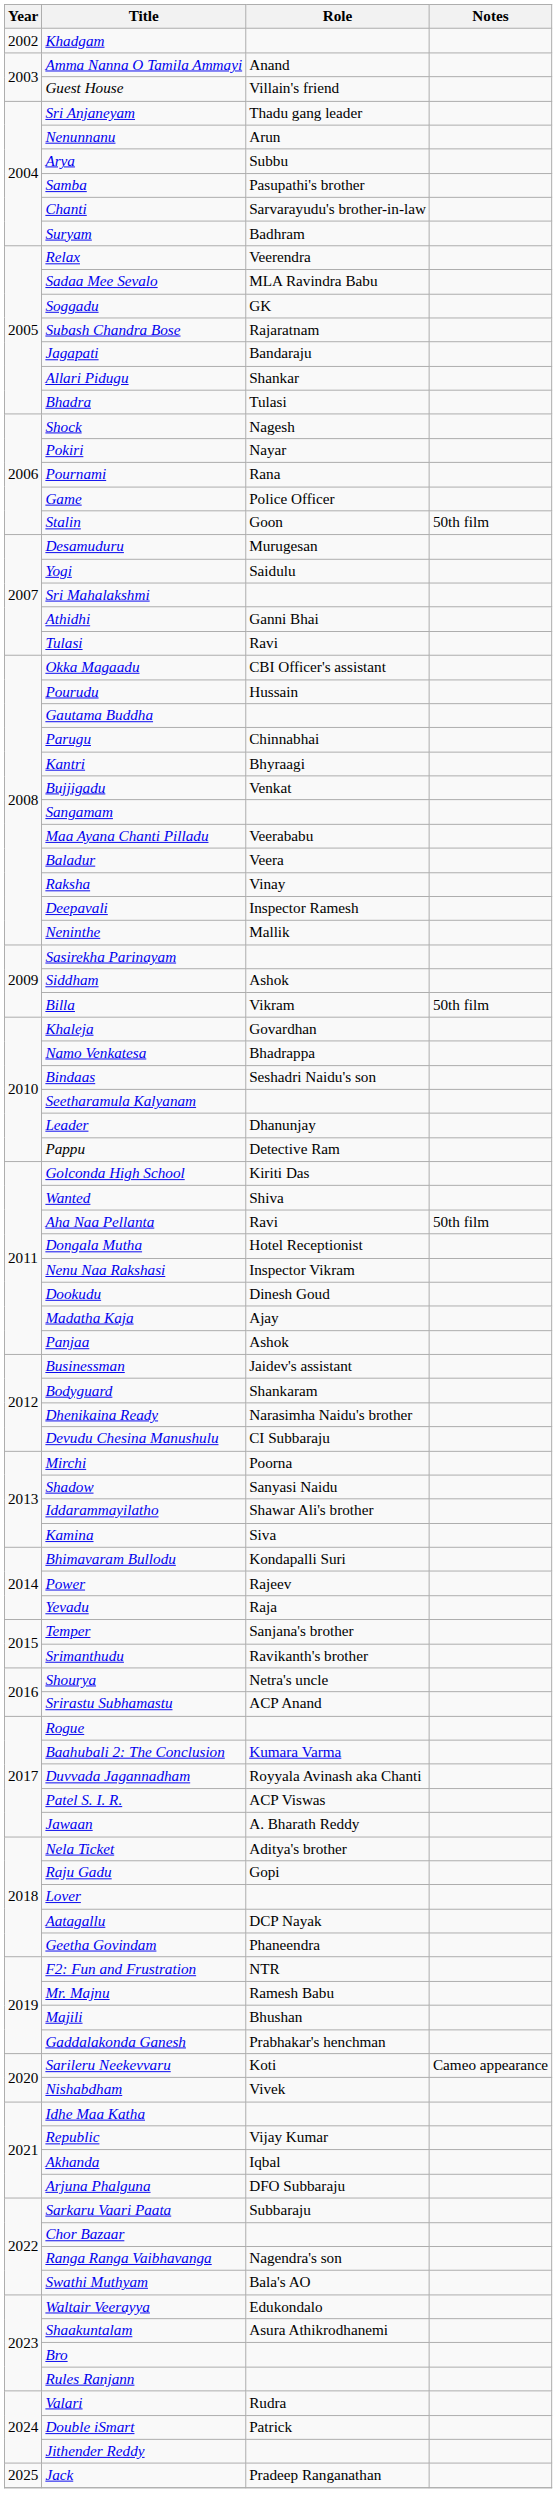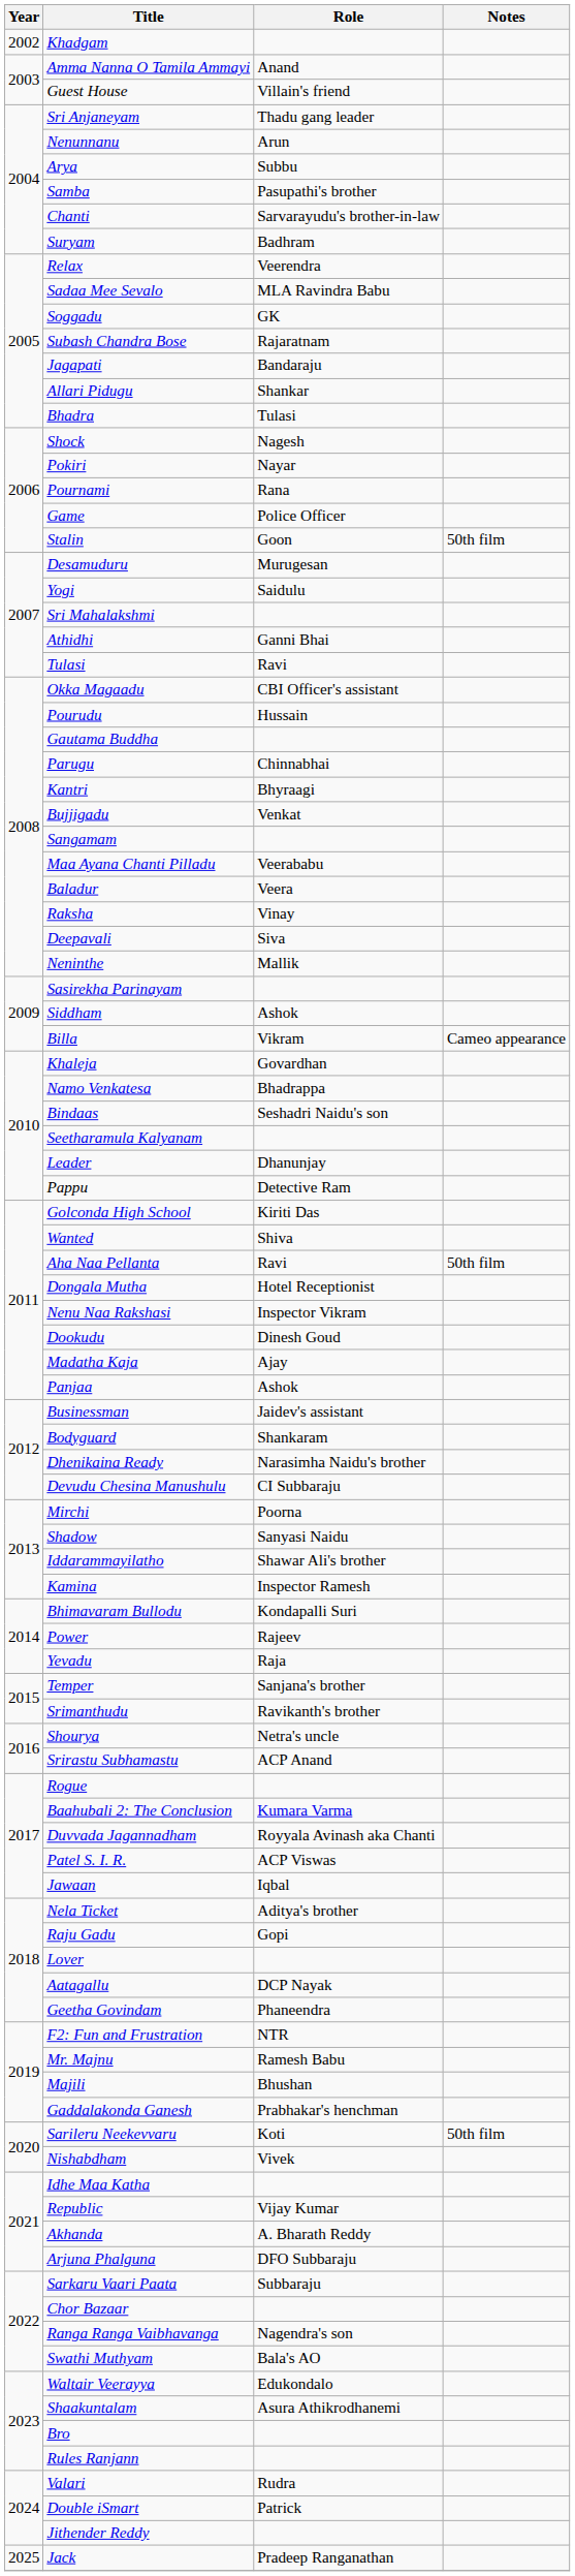 <table class="wikitable sortable">
 <tr>
 <th>Year</th>
 <th>Title</th>
 <th>Role</th>
 <th class="unsortable">Notes</th>
 </tr>
 <tr>
 <td rowspan="1">2002</td>
 <td><em><a href='#'>Khadgam</a></em></td>
 <td></td>
 <td></td>
 </tr>
 <tr>
 <td rowspan="2">2003</td>
 <td><em><a href='#'>Amma Nanna O Tamila Ammayi</a></em></td>
 <td>Anand</td>
 <td></td>
 </tr>
 <tr>
 <td><em>Guest House</em></td>
 <td>Villain's friend</td>
 <td></td>
 </tr>
 <tr>
 <td rowspan="6">2004</td>
 <td><em><a href='#'>Sri Anjaneyam</a></em></td>
 <td>Thadu gang leader</td>
 <td></td>
 </tr>
 <tr>
 <td><em><a href='#'>Nenunnanu</a></em></td>
 <td>Arun</td>
 <td></td>
 </tr>
 <tr>
 <td><em><a href='#'>Arya</a></em></td>
 <td>Subbu</td>
 <td></td>
 </tr>
 <tr>
 <td><em><a href='#'>Samba</a></em></td>
 <td>Pasupathi's brother</td>
 <td></td>
 </tr>
 <tr>
 <td><em><a href='#'>Chanti</a></em></td>
 <td>Sarvarayudu's brother-in-law</td>
 <td></td>
 </tr>
 <tr>
 <td><em><a href='#'>Suryam</a></em></td>
 <td>Badhram</td>
 <td></td>
 </tr>
 <tr>
 <td rowspan="7">2005</td>
 <td><em><a href='#'>Relax</a></em></td>
 <td>Veerendra</td>
 <td></td>
 </tr>
 <tr>
 <td><em><a href='#'>Sadaa Mee Sevalo</a></em></td>
 <td>MLA Ravindra Babu</td>
 <td></td>
 </tr>
 <tr>
 <td><em><a href='#'>Soggadu</a></em></td>
 <td>GK</td>
 <td></td>
 </tr>
 <tr>
 <td><em><a href='#'>Subash Chandra Bose</a></em></td>
 <td>Rajaratnam</td>
 <td></td>
 </tr>
 <tr>
 <td><em><a href='#'>Jagapati</a></em></td>
 <td>Bandaraju</td>
 <td></td>
 </tr>
 <tr>
 <td><em><a href='#'>Allari Pidugu</a></em></td>
 <td>Shankar</td>
 <td></td>
 </tr>
 <tr>
 <td><em><a href='#'>Bhadra</a></em></td>
 <td>Tulasi</td>
 <td></td>
 </tr>
 <tr>
 <td rowspan="5">2006</td>
 <td><em><a href='#'>Shock</a></em></td>
 <td>Nagesh</td>
 <td></td>
 </tr>
 <tr>
 <td><em><a href='#'>Pokiri</a></em></td>
 <td>Nayar</td>
 <td></td>
 </tr>
 <tr>
 <td><em><a href='#'>Pournami</a></em></td>
 <td>Rana</td>
 <td></td>
 </tr>
 <tr>
 <td><em><a href='#'>Game</a></em></td>
 <td>Police Officer</td>
 <td></td>
 </tr>
 <tr>
 <td><em><a href='#'>Stalin</a></em></td>
 <td>Goon</td>
 <td>50th film</td>
 </tr>
 <tr>
 <td rowspan="5">2007</td>
 <td><em><a href='#'>Desamuduru</a></em></td>
 <td>Murugesan</td>
 <td></td>
 </tr>
 <tr>
 <td><em><a href='#'>Yogi</a></em></td>
 <td>Saidulu</td>
 <td></td>
 </tr>
 <tr>
 <td><em><a href='#'>Sri Mahalakshmi</a></em></td>
 <td></td>
 <td></td>
 </tr>
 <tr>
 <td><em><a href='#'>Athidhi</a></em></td>
 <td>Ganni Bhai</td>
 <td></td>
 </tr>
 <tr>
 <td><em><a href='#'>Tulasi</a></em></td>
 <td>Ravi</td>
 <td></td>
 </tr>
 <tr>
 <td rowspan="12">2008</td>
 <td><em><a href='#'>Okka Magaadu</a></em></td>
 <td>CBI Officer's assistant</td>
 <td></td>
 </tr>
 <tr>
 <td><em><a href='#'>Pourudu</a></em></td>
 <td>Hussain</td>
 <td></td>
 </tr>
 <tr>
 <td><em><a href='#'>Gautama Buddha</a></em></td>
 <td></td>
 <td></td>
 </tr>
 <tr>
 <td><em><a href='#'>Parugu</a></em></td>
 <td>Chinnabhai</td>
 <td></td>
 </tr>
 <tr>
 <td><em><a href='#'>Kantri</a></em></td>
 <td>Bhyraagi</td>
 <td></td>
 </tr>
 <tr>
 <td><em><a href='#'>Bujjigadu</a></em></td>
 <td>Venkat</td>
 <td></td>
 </tr>
 <tr>
 <td><em><a href='#'>Sangamam</a></em></td>
 <td></td>
 <td></td>
 </tr>
 <tr>
 <td><em><a href='#'>Maa Ayana Chanti Pilladu</a></em></td>
 <td>Veerababu</td>
 <td></td>
 </tr>
 <tr>
 <td><em><a href='#'>Baladur</a></em></td>
 <td>Veera</td>
 <td></td>
 </tr>
 <tr>
 <td><em><a href='#'>Raksha</a></em></td>
 <td>Vinay</td>
 <td></td>
 </tr>
 <tr>
 <td><em><a href='#'>Deepavali</a></em></td>
-<td>Inspector Ramesh</td>
+<td>Siva</td>
 <td></td>
 </tr>
 <tr>
 <td><em><a href='#'>Neninthe</a></em></td>
 <td>Mallik</td>
 <td></td>
 </tr>
 <tr>
 <td rowspan="3">2009</td>
 <td><em><a href='#'>Sasirekha Parinayam</a></em></td>
 <td></td>
 <td></td>
 </tr>
 <tr>
 <td><em><a href='#'>Siddham</a></em></td>
 <td>Ashok</td>
 <td></td>
 </tr>
 <tr>
 <td><em><a href='#'>Billa</a></em></td>
 <td>Vikram</td>
-<td>50th film</td>
+<td>Cameo appearance</td>
 </tr>
 <tr>
 <td rowspan="6">2010</td>
 <td><em><a href='#'>Khaleja</a></em></td>
 <td>Govardhan</td>
 <td></td>
 </tr>
 <tr>
 <td><em><a href='#'>Namo Venkatesa</a></em></td>
 <td>Bhadrappa</td>
 <td></td>
 </tr>
 <tr>
 <td><em><a href='#'>Bindaas</a></em></td>
 <td>Seshadri Naidu's son</td>
 <td></td>
 </tr>
 <tr>
 <td><em><a href='#'>Seetharamula Kalyanam</a></em></td>
 <td></td>
 <td></td>
 </tr>
 <tr>
 <td><em><a href='#'>Leader</a></em></td>
 <td>Dhanunjay</td>
 <td></td>
 </tr>
 <tr>
 <td><em>Pappu</em></td>
 <td>Detective Ram</td>
 <td></td>
 </tr>
 <tr>
 <td rowspan="8">2011</td>
 <td><em><a href='#'>Golconda High School</a></em></td>
 <td>Kiriti Das</td>
 <td></td>
 </tr>
 <tr>
 <td><em><a href='#'>Wanted</a></em></td>
 <td>Shiva</td>
 <td></td>
 </tr>
 <tr>
 <td><em><a href='#'>Aha Naa Pellanta</a></em></td>
 <td>Ravi</td>
 <td>50th film</td>
 </tr>
 <tr>
 <td><em><a href='#'>Dongala Mutha</a></em></td>
 <td>Hotel Receptionist</td>
 <td></td>
 </tr>
 <tr>
 <td><em><a href='#'>Nenu Naa Rakshasi</a></em></td>
 <td>Inspector Vikram</td>
 <td></td>
 </tr>
 <tr>
 <td><em><a href='#'>Dookudu</a></em></td>
 <td>Dinesh Goud</td>
 <td></td>
 </tr>
 <tr>
 <td><em><a href='#'>Madatha Kaja</a></em></td>
 <td>Ajay</td>
 <td></td>
 </tr>
 <tr>
 <td><em><a href='#'>Panjaa</a></em></td>
 <td>Ashok</td>
 <td></td>
 </tr>
 <tr>
 <td rowspan="4">2012</td>
 <td><em><a href='#'>Businessman</a></em></td>
 <td>Jaidev's assistant</td>
 <td></td>
 </tr>
 <tr>
 <td><em><a href='#'>Bodyguard</a></em></td>
 <td>Shankaram</td>
 <td></td>
 </tr>
 <tr>
 <td><em><a href='#'>Dhenikaina Ready</a></em></td>
 <td>Narasimha Naidu's brother</td>
 <td></td>
 </tr>
 <tr>
 <td><em><a href='#'>Devudu Chesina Manushulu</a></em></td>
 <td>CI Subbaraju</td>
 <td></td>
 </tr>
 <tr>
 <td rowspan="4">2013</td>
 <td><em><a href='#'>Mirchi</a></em></td>
 <td>Poorna</td>
 <td></td>
 </tr>
 <tr>
 <td><em><a href='#'>Shadow</a></em></td>
 <td>Sanyasi Naidu</td>
 <td></td>
 </tr>
 <tr>
 <td><em><a href='#'>Iddarammayilatho</a></em></td>
 <td>Shawar Ali's brother</td>
 <td></td>
 </tr>
 <tr>
 <td><em><a href='#'>Kamina</a></em></td>
-<td>Siva</td>
+<td>Inspector Ramesh</td>
 <td></td>
 </tr>
 <tr>
 <td rowspan="3">2014</td>
 <td><em><a href='#'>Bhimavaram Bullodu</a></em></td>
 <td>Kondapalli Suri</td>
 <td></td>
 </tr>
 <tr>
 <td><em><a href='#'>Power</a></em></td>
 <td>Rajeev</td>
 <td></td>
 </tr>
 <tr>
 <td><em><a href='#'>Yevadu</a></em></td>
 <td>Raja</td>
 <td></td>
 </tr>
 <tr>
 <td rowspan="2">2015</td>
 <td><em><a href='#'>Temper</a></em></td>
 <td>Sanjana's brother</td>
 <td></td>
 </tr>
 <tr>
 <td><em><a href='#'>Srimanthudu</a></em></td>
 <td>Ravikanth's brother</td>
 <td></td>
 </tr>
 <tr>
 <td rowspan="2">2016</td>
 <td><em><a href='#'>Shourya</a></em></td>
 <td>Netra's uncle</td>
 <td></td>
 </tr>
 <tr>
 <td><em><a href='#'>Srirastu Subhamastu</a></em></td>
 <td>ACP Anand</td>
 <td></td>
 </tr>
 <tr>
 <td rowspan="5">2017</td>
 <td><em><a href='#'>Rogue</a></em></td>
 <td></td>
 <td></td>
 </tr>
 <tr>
 <td><em><a href='#'>Baahubali 2: The Conclusion</a></em></td>
 <td><a href='#'>Kumara Varma</a></td>
 <td></td>
 </tr>
 <tr>
 <td><em><a href='#'>Duvvada Jagannadham</a></em></td>
 <td>Royyala Avinash aka Chanti</td>
 <td></td>
 </tr>
 <tr>
 <td><em><a href='#'>Patel S. I. R.</a></em></td>
 <td>ACP Viswas</td>
 <td></td>
 </tr>
 <tr>
 <td><em><a href='#'>Jawaan</a></em></td>
-<td>A. Bharath Reddy</td>
+<td>Iqbal</td>
 <td></td>
 </tr>
 <tr>
 <td rowspan="5">2018</td>
 <td><em><a href='#'>Nela Ticket</a></em></td>
 <td>Aditya's brother</td>
 <td></td>
 </tr>
 <tr>
 <td><em><a href='#'>Raju Gadu</a></em></td>
 <td>Gopi</td>
 <td></td>
 </tr>
 <tr>
 <td><em><a href='#'>Lover</a></em></td>
 <td></td>
 <td></td>
 </tr>
 <tr>
 <td><em><a href='#'>Aatagallu</a></em></td>
 <td>DCP Nayak</td>
 <td></td>
 </tr>
 <tr>
 <td><em><a href='#'>Geetha Govindam</a></em></td>
 <td>Phaneendra</td>
 <td></td>
 </tr>
 <tr>
 <td rowspan="4">2019</td>
 <td><em><a href='#'>F2: Fun and Frustration</a></em></td>
 <td>NTR</td>
 <td></td>
 </tr>
 <tr>
 <td><em><a href='#'>Mr. Majnu</a></em></td>
 <td>Ramesh Babu</td>
 <td></td>
 </tr>
 <tr>
 <td><em><a href='#'>Majili</a></em></td>
 <td>Bhushan</td>
 <td></td>
 </tr>
 <tr>
 <td><em><a href='#'>Gaddalakonda Ganesh</a></em></td>
 <td>Prabhakar's henchman</td>
 <td></td>
 </tr>
 <tr>
 <td rowspan="2">2020</td>
 <td><em><a href='#'>Sarileru Neekevvaru</a></em></td>
 <td>Koti</td>
-<td>Cameo appearance</td>
+<td>50th film</td>
 </tr>
 <tr>
 <td><em><a href='#'>Nishabdham</a></em></td>
 <td>Vivek</td>
 <td></td>
 </tr>
 <tr>
 <td rowspan="4">2021</td>
 <td><em><a href='#'>Idhe Maa Katha</a></em></td>
 <td></td>
 <td></td>
 </tr>
 <tr>
 <td><em><a href='#'>Republic</a></em></td>
 <td>Vijay Kumar</td>
 <td></td>
 </tr>
 <tr>
 <td><em><a href='#'>Akhanda</a></em></td>
-<td>Iqbal</td>
+<td>A. Bharath Reddy</td>
 <td></td>
 </tr>
 <tr>
 <td><em><a href='#'>Arjuna Phalguna</a></em></td>
 <td>DFO Subbaraju</td>
 <td></td>
 </tr>
 <tr>
 <td rowspan="4">2022</td>
 <td><em><a href='#'>Sarkaru Vaari Paata</a></em></td>
 <td>Subbaraju</td>
 <td></td>
 </tr>
 <tr>
 <td><a href='#'><em>Chor Bazaar</em></a></td>
 <td></td>
 <td></td>
 </tr>
 <tr>
 <td><em><a href='#'>Ranga Ranga Vaibhavanga</a></em></td>
 <td>Nagendra's son</td>
 <td></td>
 </tr>
 <tr>
 <td><em><a href='#'>Swathi Muthyam</a></em></td>
 <td>Bala's AO</td>
 <td></td>
 </tr>
 <tr>
 <td rowspan="4">2023</td>
 <td><em><a href='#'>Waltair Veerayya</a></em></td>
 <td>Edukondalo</td>
 <td></td>
 </tr>
 <tr>
 <td><em><a href='#'>Shaakuntalam</a></em></td>
 <td>Asura Athikrodhanemi</td>
 <td></td>
 </tr>
 <tr>
 <td><em><a href='#'>Bro</a></em></td>
 <td></td>
 <td></td>
 </tr>
 <tr>
 <td><em><a href='#'>Rules Ranjann</a></em></td>
 <td></td>
 <td></td>
 </tr>
 <tr>
 <td rowspan="3">2024</td>
 <td><em><a href='#'>Valari</a></em></td>
 <td>Rudra</td>
 <td></td>
 </tr>
 <tr>
 <td><em><a href='#'>Double iSmart</a></em></td>
 <td>Patrick</td>
 <td></td>
 </tr>
 <tr>
 <td><em><a href='#'>Jithender Reddy</a></em></td>
 <td></td>
 <td></td>
 </tr>
 <tr>
 <td>2025</td>
 <td><em><a href='#'>Jack</a></em></td>
 <td>Pradeep Ranganathan</td>
 <td></td>
 </tr>
 <tr>
 </tr>
 </table>
